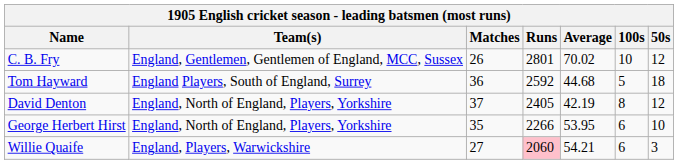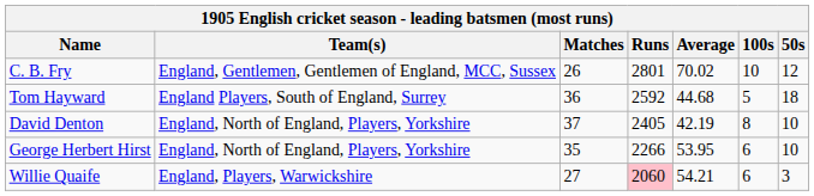 <table class="wikitable">
 <tr>
 <th bgcolor="#efefef" colspan="7">1905 English cricket season - leading batsmen (most runs)</th>
 </tr>
 <tr bgcolor="#efefef">
 <th>Name</th>
 <th>Team(s)</th>
 <th>Matches</th>
 <th>Runs</th>
 <th>Average</th>
 <th>100s</th>
 <th>50s</th>
 </tr>
 <tr>
 <td><a href='#'>C. B. Fry</a></td>
 <td><a href='#'>England</a>, <a href='#'>Gentlemen</a>, Gentlemen of England, <a href='#'>MCC</a>, <a href='#'>Sussex</a></td>
 <td>26</td>
 <td>2801</td>
 <td>70.02</td>
 <td>10</td>
 <td>12</td>
 </tr>
 <tr>
 <td><a href='#'>Tom Hayward</a></td>
 <td><a href='#'>England</a> <a href='#'>Players</a>, South of England, <a href='#'>Surrey</a></td>
 <td>36</td>
 <td>2592</td>
 <td>44.68</td>
 <td>5</td>
 <td>18</td>
 </tr>
 <tr>
 <td><a href='#'>David Denton</a></td>
 <td><a href='#'>England</a>, North of England, <a href='#'>Players</a>, <a href='#'>Yorkshire</a></td>
 <td>37</td>
 <td>2405</td>
 <td>42.19</td>
 <td>8</td>
-<td>12</td>
+<td>10</td>
 </tr>
 <tr>
 <td><a href='#'>George Herbert Hirst</a></td>
 <td><a href='#'>England</a>, North of England, <a href='#'>Players</a>, <a href='#'>Yorkshire</a></td>
 <td>35</td>
 <td>2266</td>
 <td>53.95</td>
 <td>6</td>
 <td>10</td>
 </tr>
 <tr>
 <td><a href='#'>Willie Quaife</a></td>
 <td><a href='#'>England</a>, <a href='#'>Players</a>, <a href='#'>Warwickshire</a></td>
 <td>27</td>
 <td style="background: pink;">2060</td>
 <td>54.21</td>
 <td>6</td>
 <td>3</td>
 </tr>
 </table>
